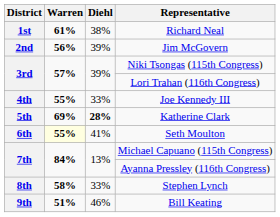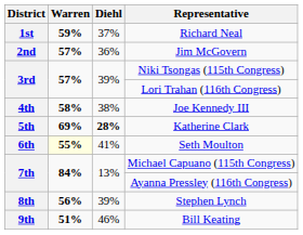 <table class=wikitable>
 <tr>
 <th>District</th>
 <th>Warren</th>
 <th>Diehl</th>
 <th>Representative</th>
 </tr>
 <tr align=center>
 <th rowspan=1 ><a href='#'>1st</a></th>
-<td rowspan=1><strong>61%</strong></td>
-<td rowspan=1>38%</td>
+<td rowspan=1><strong>59%</strong></td>
+<td rowspan=1>37%</td>
 <td><a href='#'>Richard Neal</a></td>
 </tr>
 <tr align=center>
 <th rowspan=1 ><a href='#'>2nd</a></th>
-<td rowspan=1><strong>56%</strong></td>
-<td rowspan=1>39%</td>
+<td rowspan=1><strong>57%</strong></td>
+<td rowspan=1>36%</td>
 <td><a href='#'>Jim McGovern</a></td>
 </tr>
 <tr align=center>
 <th rowspan=2 ><a href='#'>3rd</a></th>
 <td rowspan=2><strong>57%</strong></td>
 <td rowspan=2>39%</td>
 <td><a href='#'>Niki Tsongas</a> (<a href='#'>115th Congress</a>)</td>
 </tr>
 <tr align=center>
 <td><a href='#'>Lori Trahan</a> (<a href='#'>116th Congress</a>)</td>
 </tr>
 <tr align=center>
 <th rowspan=1 ><a href='#'>4th</a></th>
-<td rowspan=1><strong>55%</strong></td>
-<td rowspan=1>33%</td>
+<td rowspan=1><strong>58%</strong></td>
+<td rowspan=1>38%</td>
 <td><a href='#'>Joe Kennedy III</a></td>
 </tr>
 <tr align=center>
 <th rowspan=1 ><a href='#'>5th</a></th>
 <td rowspan=1><strong>69%</strong></td>
 <td rowspan=1><strong>28%</strong></td>
 <td><a href='#'>Katherine Clark</a></td>
 </tr>
 <tr align=center>
 <th><a href='#'>6th</a></th>
 <td style="background: lightyellow;"><strong>55%</strong></td>
 <td>41%</td>
 <td><a href='#'>Seth Moulton</a></td>
 </tr>
 <tr align=center>
 <th rowspan=2 ><a href='#'>7th</a></th>
 <td rowspan=2><strong>84%</strong></td>
 <td rowspan=2>13%</td>
 <td><a href='#'>Michael Capuano</a> (<a href='#'>115th Congress</a>)</td>
 </tr>
 <tr align=center>
 <td><a href='#'>Ayanna Pressley</a> (<a href='#'>116th Congress</a>)</td>
 </tr>
 <tr align=center>
 <th rowspan=1 ><a href='#'>8th</a></th>
-<td rowspan=1><strong>58%</strong></td>
-<td rowspan=1>33%</td>
+<td rowspan=1><strong>56%</strong></td>
+<td rowspan=1>39%</td>
 <td><a href='#'>Stephen Lynch</a></td>
 </tr>
 <tr align=center>
 <th rowspan=2 ><a href='#'>9th</a></th>
 <td rowspan=2><strong>51%</strong></td>
 <td rowspan=2>46%</td>
 <td><a href='#'>Bill Keating</a></td>
 </tr>
 </table>
